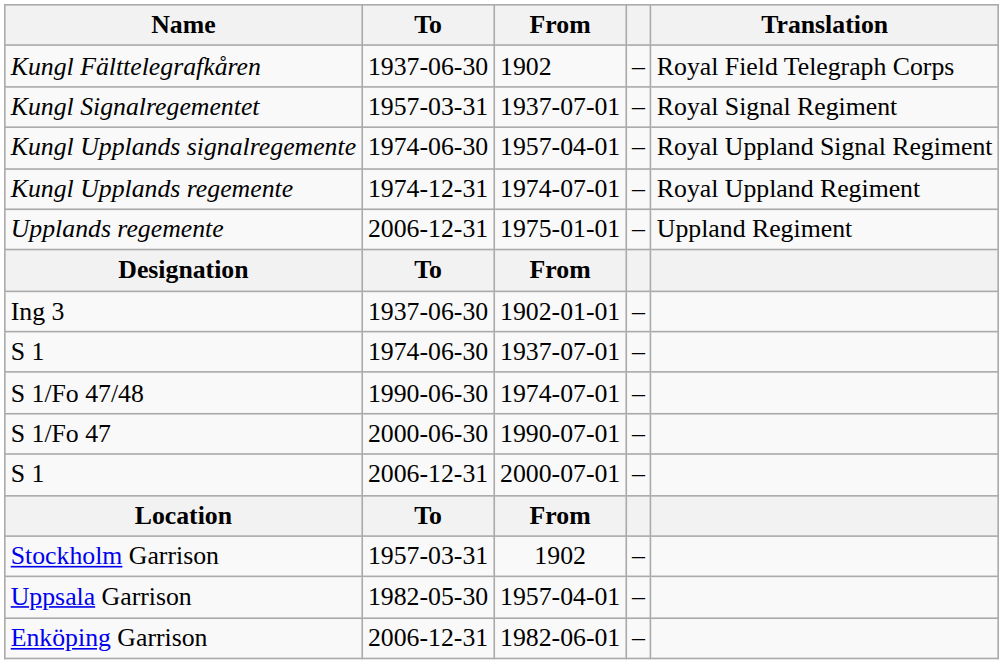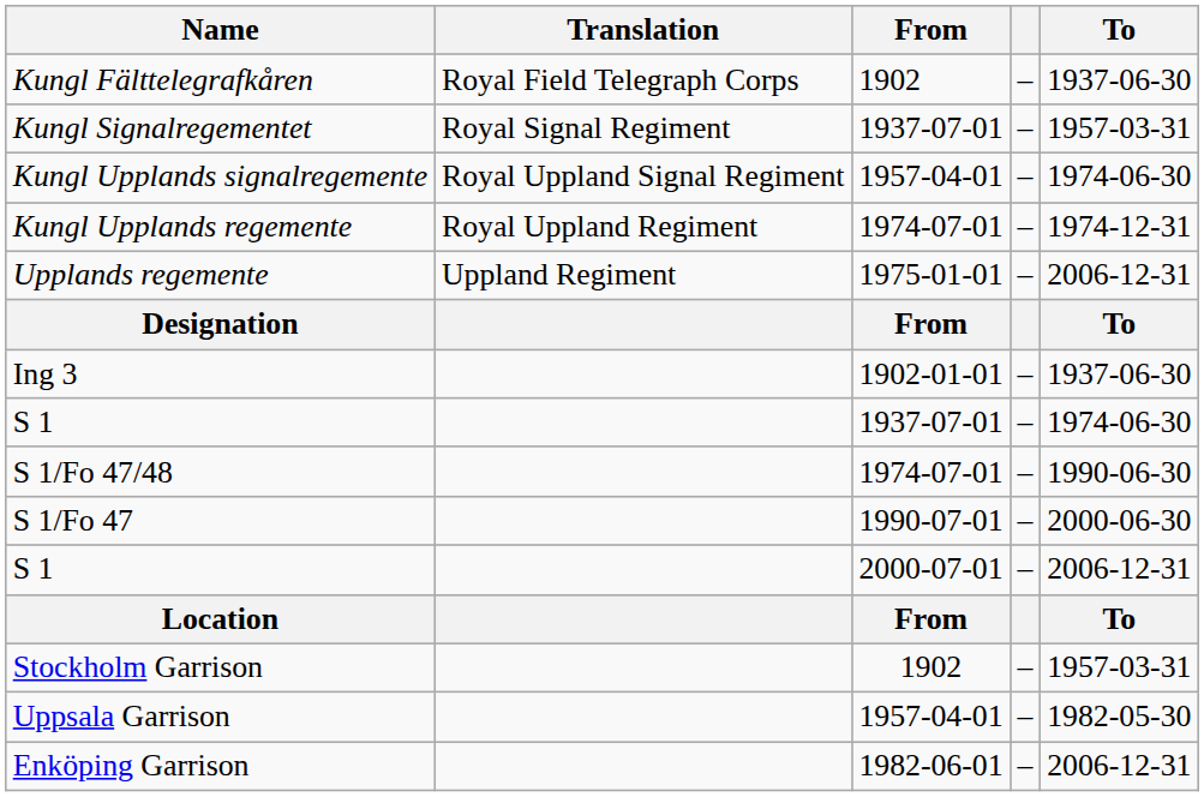 <table class="wikitable">
 <tr>
 <th style="font-weight:bold;">Name</th>
-<th style="text-align: center; font-weight:bold;">To</th>
+<th style="font-weight:bold;">Translation</th>
 <th style="text-align: center; font-weight:bold;">From</th>
 <th></th>
-<th style="font-weight:bold;">Translation</th>
+<th style="text-align: center; font-weight:bold;">To</th>
 </tr>
 <tr>
 <td style="font-style:italic;">Kungl Fälttelegrafkåren</td>
-<td>1937-06-30</td>
+<td>Royal Field Telegraph Corps</td>
 <td>1902</td>
 <td>–</td>
-<td>Royal Field Telegraph Corps</td>
+<td>1937-06-30</td>
 </tr>
 <tr>
 <td style="font-style:italic;">Kungl Signalregementet</td>
-<td>1957-03-31</td>
+<td>Royal Signal Regiment</td>
 <td>1937-07-01</td>
 <td>–</td>
-<td>Royal Signal Regiment</td>
+<td>1957-03-31</td>
 </tr>
 <tr>
 <td style="font-style:italic;">Kungl Upplands signalregemente</td>
-<td>1974-06-30</td>
+<td>Royal Uppland Signal Regiment</td>
 <td>1957-04-01</td>
 <td>–</td>
-<td>Royal Uppland Signal Regiment</td>
+<td>1974-06-30</td>
 </tr>
 <tr>
 <td style="font-style:italic;">Kungl Upplands regemente</td>
-<td>1974-12-31</td>
+<td>Royal Uppland Regiment</td>
 <td>1974-07-01</td>
 <td>–</td>
-<td>Royal Uppland Regiment</td>
+<td>1974-12-31</td>
 </tr>
 <tr>
 <td style="font-style:italic;">Upplands regemente</td>
-<td>2006-12-31</td>
+<td>Uppland Regiment</td>
 <td>1975-01-01</td>
 <td>–</td>
-<td>Uppland Regiment</td>
+<td>2006-12-31</td>
 </tr>
 <tr>
 <th style="font-weight:bold;">Designation</th>
-<th style="text-align: center; font-weight:bold;">To</th>
+<th style="font-weight:bold;"></th>
 <th style="text-align: center; font-weight:bold;">From</th>
 <th></th>
-<th style="font-weight:bold;"></th>
+<th style="text-align: center; font-weight:bold;">To</th>
 </tr>
 <tr>
 <td>Ing 3</td>
-<td style="text-align: center;">1937-06-30</td>
+<td></td>
 <td style="text-align: center;">1902-01-01</td>
 <td style="text-align: center;">–</td>
-<td></td>
+<td style="text-align: center;">1937-06-30</td>
 </tr>
 <tr>
 <td>S 1</td>
-<td style="text-align: center;">1974-06-30</td>
+<td></td>
 <td style="text-align: center;">1937-07-01</td>
 <td style="text-align: center;">–</td>
-<td></td>
+<td style="text-align: center;">1974-06-30</td>
 </tr>
 <tr>
 <td>S 1/Fo 47/48</td>
-<td style="text-align: center;">1990-06-30</td>
+<td></td>
 <td style="text-align: center;">1974-07-01</td>
 <td style="text-align: center;">–</td>
-<td></td>
+<td style="text-align: center;">1990-06-30</td>
 </tr>
 <tr>
 <td>S 1/Fo 47</td>
-<td style="text-align: center;">2000-06-30</td>
+<td></td>
 <td style="text-align: center;">1990-07-01</td>
 <td style="text-align: center;">–</td>
-<td></td>
+<td style="text-align: center;">2000-06-30</td>
 </tr>
 <tr>
 <td>S 1</td>
-<td style="text-align: center;">2006-12-31</td>
+<td></td>
 <td style="text-align: center;">2000-07-01</td>
 <td style="text-align: center;">–</td>
-<td></td>
+<td style="text-align: center;">2006-12-31</td>
 </tr>
 <tr>
 <th style="font-weight:bold;">Location</th>
-<th style="text-align: center; font-weight:bold;">To</th>
+<th style="font-weight:bold;"></th>
 <th style="text-align: center; font-weight:bold;">From</th>
 <th></th>
-<th style="font-weight:bold;"></th>
+<th style="text-align: center; font-weight:bold;">To</th>
 </tr>
 <tr>
 <td><a href='#'>Stockholm</a> Garrison</td>
-<td style="text-align: center;">1957-03-31</td>
+<td></td>
 <td style="text-align: center;">1902</td>
 <td style="text-align: center;">–</td>
-<td></td>
+<td style="text-align: center;">1957-03-31</td>
 </tr>
 <tr>
 <td><a href='#'>Uppsala</a> Garrison</td>
-<td style="text-align: center;">1982-05-30</td>
+<td></td>
 <td style="text-align: center;">1957-04-01</td>
 <td style="text-align: center;">–</td>
-<td></td>
+<td style="text-align: center;">1982-05-30</td>
 </tr>
 <tr>
 <td><a href='#'>Enköping</a> Garrison</td>
-<td style="text-align: center;">2006-12-31</td>
+<td></td>
 <td style="text-align: center;">1982-06-01</td>
 <td style="text-align: center;">–</td>
-<td></td>
+<td style="text-align: center;">2006-12-31</td>
 </tr>
 </table>
